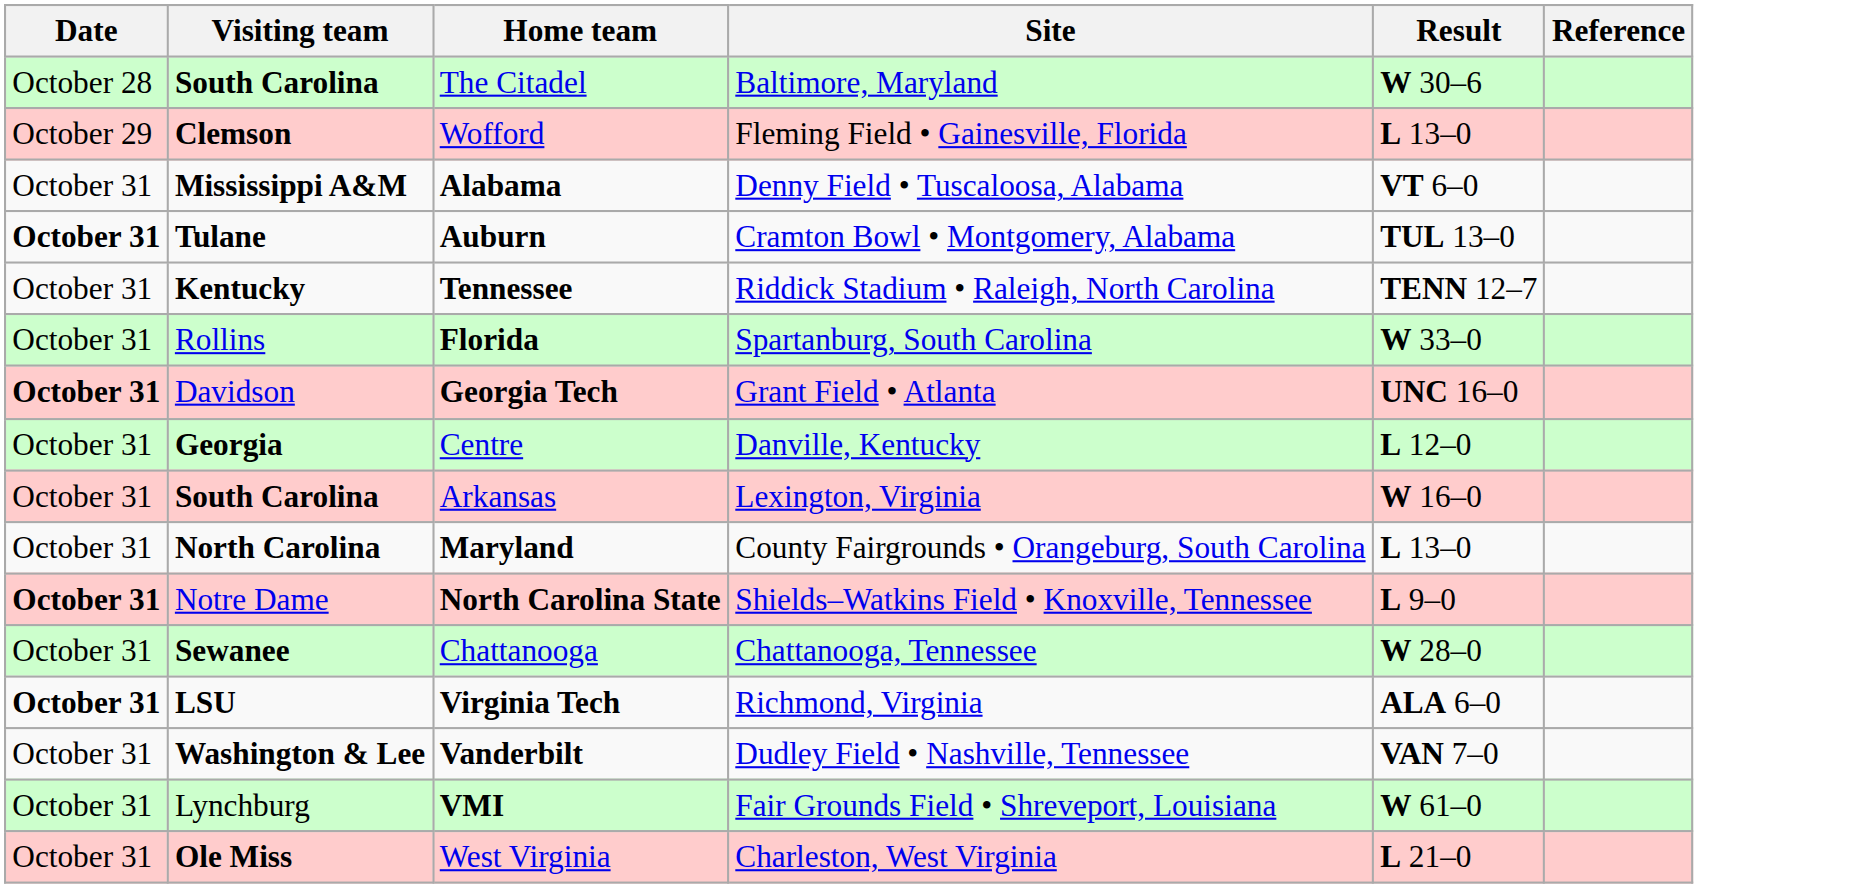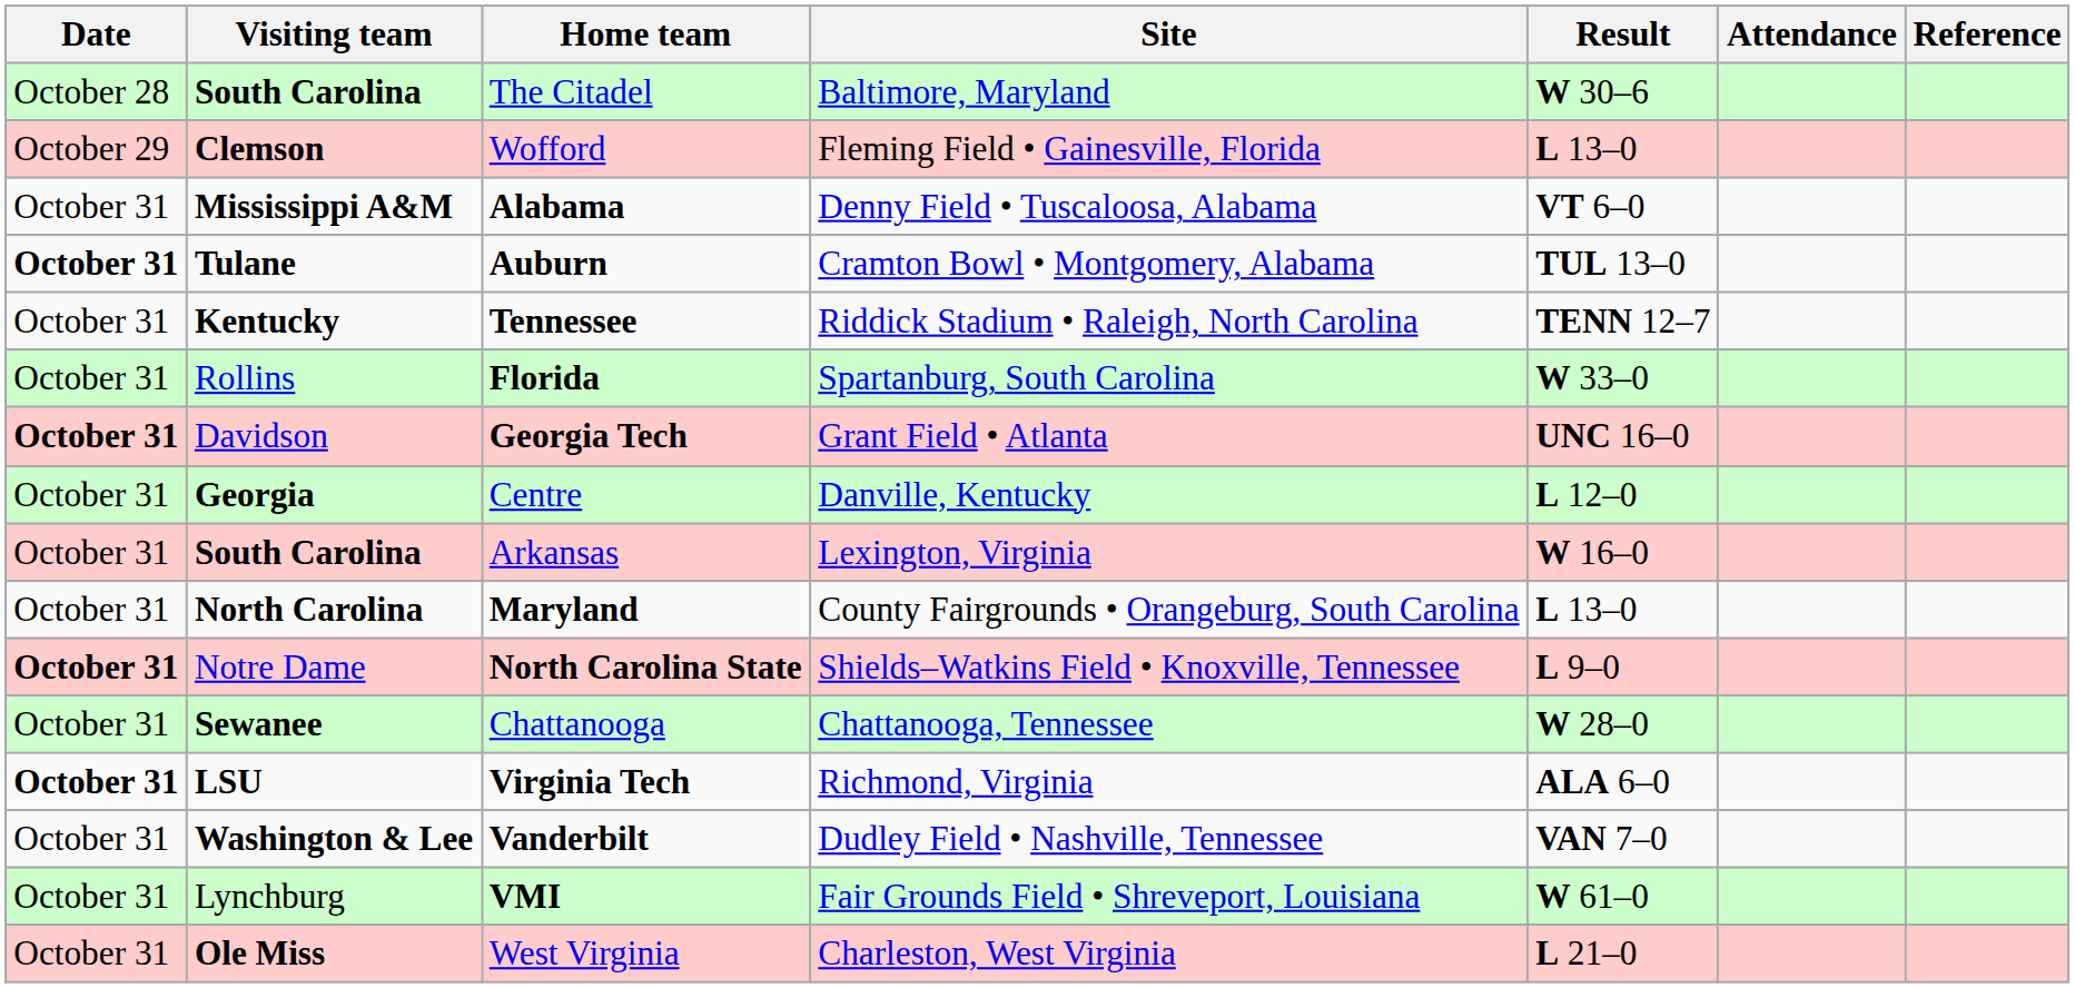 <table class="wikitable" style="font-size:95%;">
 <tr>
 <th>Date</th>
 <th>Visiting team</th>
 <th>Home team</th>
 <th>Site</th>
 <th>Result</th>
+<th>Attendance</th>
 <th class="unsortable">Reference</th>
 </tr>
 <tr bgcolor=ccffcc>
 <td>October 28</td>
 <td><strong>South Carolina</strong></td>
 <td><a href='#'>The Citadel</a></td>
 <td><a href='#'>Baltimore, Maryland</a></td>
 <td><strong>W</strong> 30–6</td>
 <td></td>
+<td></td>
 </tr>
 <tr bgcolor=ffcccc>
 <td>October 29</td>
 <td><strong>Clemson</strong></td>
 <td><a href='#'>Wofford</a></td>
 <td>Fleming Field • <a href='#'>Gainesville, Florida</a></td>
 <td><strong>L</strong> 13–0</td>
+<td></td>
 <td></td>
 </tr>
 <tr bgcolor=>
 <td>October 31</td>
 <td><strong>Mississippi A&M</strong></td>
 <td><strong>Alabama</strong></td>
 <td><a href='#'>Denny Field</a> • <a href='#'>Tuscaloosa, Alabama</a></td>
 <td><strong>VT</strong> 6–0</td>
 <td></td>
+<td></td>
 </tr>
 <tr bgcolor=>
 <td><strong>October 31</strong></td>
 <td><strong>Tulane</strong></td>
 <td><strong>Auburn</strong></td>
 <td><a href='#'>Cramton Bowl</a> • <a href='#'>Montgomery, Alabama</a></td>
 <td><strong>TUL</strong> 13–0</td>
+<td></td>
 <td></td>
 </tr>
 <tr bgcolor=>
 <td>October 31</td>
 <td><strong>Kentucky</strong></td>
 <td><strong>Tennessee</strong></td>
 <td><a href='#'>Riddick Stadium</a> • <a href='#'>Raleigh, North Carolina</a></td>
 <td><strong>TENN</strong> 12–7</td>
 <td></td>
+<td></td>
 </tr>
 <tr bgcolor=ccffcc>
 <td>October 31</td>
 <td><a href='#'>Rollins</a></td>
 <td><strong>Florida</strong></td>
 <td><a href='#'>Spartanburg, South Carolina</a></td>
 <td><strong>W</strong> 33–0</td>
+<td></td>
 <td></td>
 </tr>
 <tr bgcolor=ffcccc>
 <td><strong>October 31</strong></td>
 <td><a href='#'>Davidson</a></td>
 <td><strong>Georgia Tech</strong></td>
 <td><a href='#'>Grant Field</a> • <a href='#'>Atlanta</a></td>
 <td><strong>UNC</strong> 16–0</td>
 <td></td>
+<td></td>
 </tr>
 <tr bgcolor=ccffcc>
 <td>October 31</td>
 <td><strong>Georgia</strong></td>
 <td><a href='#'>Centre</a></td>
 <td><a href='#'>Danville, Kentucky</a></td>
 <td><strong>L</strong> 12–0</td>
+<td></td>
 <td></td>
 </tr>
 <tr bgcolor=ffcccc>
 <td>October 31</td>
 <td><strong>South Carolina</strong></td>
 <td><a href='#'>Arkansas</a></td>
 <td><a href='#'>Lexington, Virginia</a></td>
 <td><strong>W</strong> 16–0</td>
 <td></td>
+<td></td>
 </tr>
 <tr bgcolor=>
 <td>October 31</td>
 <td><strong>North Carolina</strong></td>
 <td><strong>Maryland</strong></td>
 <td>County Fairgrounds • <a href='#'>Orangeburg, South Carolina</a></td>
 <td><strong>L</strong> 13–0</td>
+<td></td>
 <td></td>
 </tr>
 <tr bgcolor=ffcccc>
 <td><strong>October 31</strong></td>
 <td><a href='#'>Notre Dame</a></td>
 <td><strong>North Carolina State</strong></td>
 <td><a href='#'>Shields–Watkins Field</a> • <a href='#'>Knoxville, Tennessee</a></td>
 <td><strong>L</strong> 9–0</td>
 <td></td>
+<td></td>
 </tr>
 <tr bgcolor=ccffcc>
 <td>October 31</td>
 <td><strong>Sewanee</strong></td>
 <td><a href='#'>Chattanooga</a></td>
 <td><a href='#'>Chattanooga, Tennessee</a></td>
 <td><strong>W</strong> 28–0</td>
+<td></td>
 <td></td>
 </tr>
 <tr bgcolor=>
 <td><strong>October 31</strong></td>
 <td><strong>LSU</strong></td>
 <td><strong>Virginia Tech</strong></td>
 <td><a href='#'>Richmond, Virginia</a></td>
 <td><strong>ALA</strong> 6–0</td>
 <td></td>
+<td></td>
 </tr>
 <tr bgcolor=>
 <td>October 31</td>
 <td><strong>Washington & Lee</strong></td>
 <td><strong>Vanderbilt</strong></td>
 <td><a href='#'>Dudley Field</a> • <a href='#'>Nashville, Tennessee</a></td>
 <td><strong>VAN</strong> 7–0</td>
+<td></td>
 <td></td>
 </tr>
 <tr bgcolor=ccffcc>
 <td>October 31</td>
 <td>Lynchburg</td>
 <td><strong>VMI</strong></td>
 <td><a href='#'>Fair Grounds Field</a> • <a href='#'>Shreveport, Louisiana</a></td>
 <td><strong>W</strong> 61–0</td>
 <td></td>
+<td></td>
 </tr>
 <tr bgcolor=ffcccc>
 <td>October 31</td>
 <td><strong>Ole Miss</strong></td>
 <td><a href='#'>West Virginia</a></td>
 <td><a href='#'>Charleston, West Virginia</a></td>
 <td><strong>L</strong> 21–0</td>
 <td></td>
+<td></td>
 </tr>
 </table>
